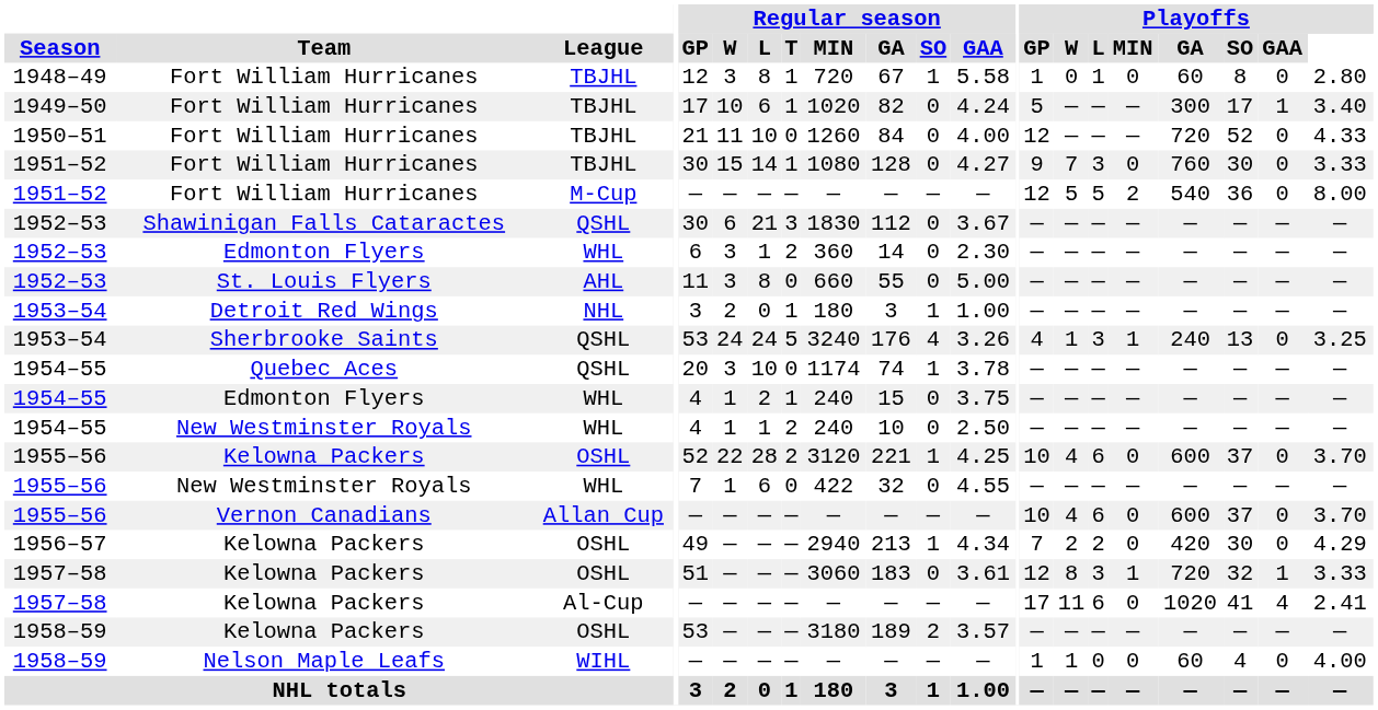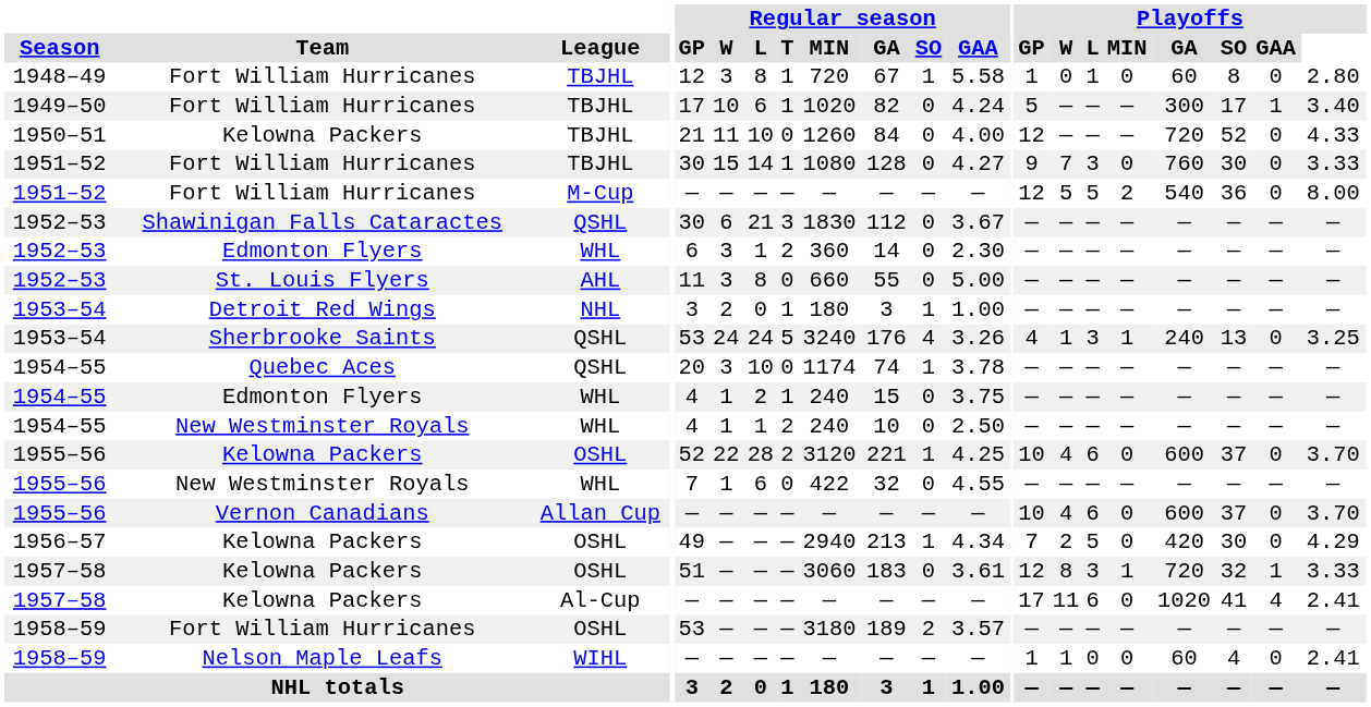 <table border="0" cellpadding="1" cellspacing="0" style="width:90%; text-align:center;">
 <tr bgcolor="#e0e0e0">
 <th colspan="3" bgcolor="#ffffff"></th>
 <th rowspan="99" bgcolor="#ffffff"></th>
 <th colspan="8" bgcolor="#e0e0e0"><a href='#'>Regular season</a></th>
 <th rowspan="99" bgcolor="#ffffff"></th>
 <th colspan="8" bgcolor="#e0e0e0"><a href='#'>Playoffs</a></th>
 </tr>
 <tr bgcolor="#e0e0e0">
 <th><a href='#'>Season</a></th>
 <th>Team</th>
 <th>League</th>
 <th>GP</th>
 <th>W</th>
 <th>L</th>
 <th>T</th>
 <th>MIN</th>
 <th>GA</th>
 <th><a href='#'>SO</a></th>
 <th><a href='#'>GAA</a></th>
 <th>GP</th>
 <th>W</th>
 <th>L</th>
 <th>MIN</th>
 <th>GA</th>
 <th>SO</th>
 <th>GAA</th>
 </tr>
 <tr>
 <td>1948–49</td>
 <td>Fort William Hurricanes</td>
 <td><a href='#'>TBJHL</a></td>
 <td>12</td>
 <td>3</td>
 <td>8</td>
 <td>1</td>
 <td>720</td>
 <td>67</td>
 <td>1</td>
 <td>5.58</td>
 <td>1</td>
 <td>0</td>
 <td>1</td>
 <td>0</td>
 <td>60</td>
 <td>8</td>
 <td>0</td>
 <td>2.80</td>
 </tr>
 <tr bgcolor="#f0f0f0">
 <td>1949–50</td>
 <td>Fort William Hurricanes</td>
 <td>TBJHL</td>
 <td>17</td>
 <td>10</td>
 <td>6</td>
 <td>1</td>
 <td>1020</td>
 <td>82</td>
 <td>0</td>
 <td>4.24</td>
 <td>5</td>
 <td>—</td>
 <td>—</td>
 <td>—</td>
 <td>300</td>
 <td>17</td>
 <td>1</td>
 <td>3.40</td>
 </tr>
 <tr>
 <td>1950–51</td>
-<td>Fort William Hurricanes</td>
+<td>Kelowna Packers</td>
 <td>TBJHL</td>
 <td>21</td>
 <td>11</td>
 <td>10</td>
 <td>0</td>
 <td>1260</td>
 <td>84</td>
 <td>0</td>
 <td>4.00</td>
 <td>12</td>
 <td>—</td>
 <td>—</td>
 <td>—</td>
 <td>720</td>
 <td>52</td>
 <td>0</td>
 <td>4.33</td>
 </tr>
 <tr bgcolor="#f0f0f0">
 <td>1951–52</td>
 <td>Fort William Hurricanes</td>
 <td>TBJHL</td>
 <td>30</td>
 <td>15</td>
 <td>14</td>
 <td>1</td>
 <td>1080</td>
 <td>128</td>
 <td>0</td>
 <td>4.27</td>
 <td>9</td>
 <td>7</td>
 <td>3</td>
 <td>0</td>
 <td>760</td>
 <td>30</td>
 <td>0</td>
 <td>3.33</td>
 </tr>
 <tr>
 <td><a href='#'>1951–52</a></td>
 <td>Fort William Hurricanes</td>
 <td><a href='#'>M-Cup</a></td>
 <td>—</td>
 <td>—</td>
 <td>—</td>
 <td>—</td>
 <td>—</td>
 <td>—</td>
 <td>—</td>
 <td>—</td>
 <td>12</td>
 <td>5</td>
 <td>5</td>
 <td>2</td>
 <td>540</td>
 <td>36</td>
 <td>0</td>
 <td>8.00</td>
 </tr>
 <tr bgcolor="#f0f0f0">
 <td>1952–53</td>
 <td><a href='#'>Shawinigan Falls Cataractes</a></td>
 <td><a href='#'>QSHL</a></td>
 <td>30</td>
 <td>6</td>
 <td>21</td>
 <td>3</td>
 <td>1830</td>
 <td>112</td>
 <td>0</td>
 <td>3.67</td>
 <td>—</td>
 <td>—</td>
 <td>—</td>
 <td>—</td>
 <td>—</td>
 <td>—</td>
 <td>—</td>
 <td>—</td>
 </tr>
 <tr>
 <td><a href='#'>1952–53</a></td>
 <td><a href='#'>Edmonton Flyers</a></td>
 <td><a href='#'>WHL</a></td>
 <td>6</td>
 <td>3</td>
 <td>1</td>
 <td>2</td>
 <td>360</td>
 <td>14</td>
 <td>0</td>
 <td>2.30</td>
 <td>—</td>
 <td>—</td>
 <td>—</td>
 <td>—</td>
 <td>—</td>
 <td>—</td>
 <td>—</td>
 <td>—</td>
 </tr>
 <tr bgcolor="#f0f0f0">
 <td><a href='#'>1952–53</a></td>
 <td><a href='#'>St. Louis Flyers</a></td>
 <td><a href='#'>AHL</a></td>
 <td>11</td>
 <td>3</td>
 <td>8</td>
 <td>0</td>
 <td>660</td>
 <td>55</td>
 <td>0</td>
 <td>5.00</td>
 <td>—</td>
 <td>—</td>
 <td>—</td>
 <td>—</td>
 <td>—</td>
 <td>—</td>
 <td>—</td>
 <td>—</td>
 </tr>
 <tr>
 <td><a href='#'>1953–54</a></td>
 <td><a href='#'>Detroit Red Wings</a></td>
 <td><a href='#'>NHL</a></td>
 <td>3</td>
 <td>2</td>
 <td>0</td>
 <td>1</td>
 <td>180</td>
 <td>3</td>
 <td>1</td>
 <td>1.00</td>
 <td>—</td>
 <td>—</td>
 <td>—</td>
 <td>—</td>
 <td>—</td>
 <td>—</td>
 <td>—</td>
 <td>—</td>
 </tr>
 <tr bgcolor="#f0f0f0">
 <td>1953–54</td>
 <td><a href='#'>Sherbrooke Saints</a></td>
 <td>QSHL</td>
 <td>53</td>
 <td>24</td>
 <td>24</td>
 <td>5</td>
 <td>3240</td>
 <td>176</td>
 <td>4</td>
 <td>3.26</td>
 <td>4</td>
 <td>1</td>
 <td>3</td>
 <td>1</td>
 <td>240</td>
 <td>13</td>
 <td>0</td>
 <td>3.25</td>
 </tr>
 <tr>
 <td>1954–55</td>
 <td><a href='#'>Quebec Aces</a></td>
 <td>QSHL</td>
 <td>20</td>
 <td>3</td>
 <td>10</td>
 <td>0</td>
 <td>1174</td>
 <td>74</td>
 <td>1</td>
 <td>3.78</td>
 <td>—</td>
 <td>—</td>
 <td>—</td>
 <td>—</td>
 <td>—</td>
 <td>—</td>
 <td>—</td>
 <td>—</td>
 </tr>
 <tr bgcolor="#f0f0f0">
 <td><a href='#'>1954–55</a></td>
 <td>Edmonton Flyers</td>
 <td>WHL</td>
 <td>4</td>
 <td>1</td>
 <td>2</td>
 <td>1</td>
 <td>240</td>
 <td>15</td>
 <td>0</td>
 <td>3.75</td>
 <td>—</td>
 <td>—</td>
 <td>—</td>
 <td>—</td>
 <td>—</td>
 <td>—</td>
 <td>—</td>
 <td>—</td>
 </tr>
 <tr>
 <td>1954–55</td>
 <td><a href='#'>New Westminster Royals</a></td>
 <td>WHL</td>
 <td>4</td>
 <td>1</td>
 <td>1</td>
 <td>2</td>
 <td>240</td>
 <td>10</td>
 <td>0</td>
 <td>2.50</td>
 <td>—</td>
 <td>—</td>
 <td>—</td>
 <td>—</td>
 <td>—</td>
 <td>—</td>
 <td>—</td>
 <td>—</td>
 </tr>
 <tr bgcolor="#f0f0f0">
 <td>1955–56</td>
 <td><a href='#'>Kelowna Packers</a></td>
 <td><a href='#'>OSHL</a></td>
 <td>52</td>
 <td>22</td>
 <td>28</td>
 <td>2</td>
 <td>3120</td>
 <td>221</td>
 <td>1</td>
 <td>4.25</td>
 <td>10</td>
 <td>4</td>
 <td>6</td>
 <td>0</td>
 <td>600</td>
 <td>37</td>
 <td>0</td>
 <td>3.70</td>
 </tr>
 <tr>
 <td><a href='#'>1955–56</a></td>
 <td>New Westminster Royals</td>
 <td>WHL</td>
 <td>7</td>
 <td>1</td>
 <td>6</td>
 <td>0</td>
 <td>422</td>
 <td>32</td>
 <td>0</td>
 <td>4.55</td>
 <td>—</td>
 <td>—</td>
 <td>—</td>
 <td>—</td>
 <td>—</td>
 <td>—</td>
 <td>—</td>
 <td>—</td>
 </tr>
 <tr bgcolor="#f0f0f0">
 <td><a href='#'>1955–56</a></td>
 <td><a href='#'>Vernon Canadians</a></td>
 <td><a href='#'>Allan Cup</a></td>
 <td>—</td>
 <td>—</td>
 <td>—</td>
 <td>—</td>
 <td>—</td>
 <td>—</td>
 <td>—</td>
 <td>—</td>
 <td>10</td>
 <td>4</td>
 <td>6</td>
 <td>0</td>
 <td>600</td>
 <td>37</td>
 <td>0</td>
 <td>3.70</td>
 </tr>
 <tr>
 <td>1956–57</td>
 <td>Kelowna Packers</td>
 <td>OSHL</td>
 <td>49</td>
 <td>—</td>
 <td>—</td>
 <td>—</td>
 <td>2940</td>
 <td>213</td>
 <td>1</td>
 <td>4.34</td>
 <td>7</td>
 <td>2</td>
-<td>2</td>
+<td>5</td>
 <td>0</td>
 <td>420</td>
 <td>30</td>
 <td>0</td>
 <td>4.29</td>
 </tr>
 <tr bgcolor="#f0f0f0">
 <td>1957–58</td>
 <td>Kelowna Packers</td>
 <td>OSHL</td>
 <td>51</td>
 <td>—</td>
 <td>—</td>
 <td>—</td>
 <td>3060</td>
 <td>183</td>
 <td>0</td>
 <td>3.61</td>
 <td>12</td>
 <td>8</td>
 <td>3</td>
 <td>1</td>
 <td>720</td>
 <td>32</td>
 <td>1</td>
 <td>3.33</td>
 </tr>
 <tr>
 <td><a href='#'>1957–58</a></td>
 <td>Kelowna Packers</td>
 <td>Al-Cup</td>
 <td>—</td>
 <td>—</td>
 <td>—</td>
 <td>—</td>
 <td>—</td>
 <td>—</td>
 <td>—</td>
 <td>—</td>
 <td>17</td>
 <td>11</td>
 <td>6</td>
 <td>0</td>
 <td>1020</td>
 <td>41</td>
 <td>4</td>
 <td>2.41</td>
 </tr>
 <tr bgcolor="#f0f0f0">
 <td>1958–59</td>
-<td>Kelowna Packers</td>
+<td>Fort William Hurricanes</td>
 <td>OSHL</td>
 <td>53</td>
 <td>—</td>
 <td>—</td>
 <td>—</td>
 <td>3180</td>
 <td>189</td>
 <td>2</td>
 <td>3.57</td>
 <td>—</td>
 <td>—</td>
 <td>—</td>
 <td>—</td>
 <td>—</td>
 <td>—</td>
 <td>—</td>
 <td>—</td>
 </tr>
 <tr>
 <td><a href='#'>1958–59</a></td>
 <td><a href='#'>Nelson Maple Leafs</a></td>
 <td><a href='#'>WIHL</a></td>
 <td>—</td>
 <td>—</td>
 <td>—</td>
 <td>—</td>
 <td>—</td>
 <td>—</td>
 <td>—</td>
 <td>—</td>
 <td>1</td>
 <td>1</td>
 <td>0</td>
 <td>0</td>
 <td>60</td>
 <td>4</td>
 <td>0</td>
-<td>4.00</td>
+<td>2.41</td>
 </tr>
 <tr bgcolor="#e0e0e0">
 <th colspan=3>NHL totals</th>
 <th>3</th>
 <th>2</th>
 <th>0</th>
 <th>1</th>
 <th>180</th>
 <th>3</th>
 <th>1</th>
 <th>1.00</th>
 <th>—</th>
 <th>—</th>
 <th>—</th>
 <th>—</th>
 <th>—</th>
 <th>—</th>
 <th>—</th>
 <th>—</th>
 </tr>
 </table>
